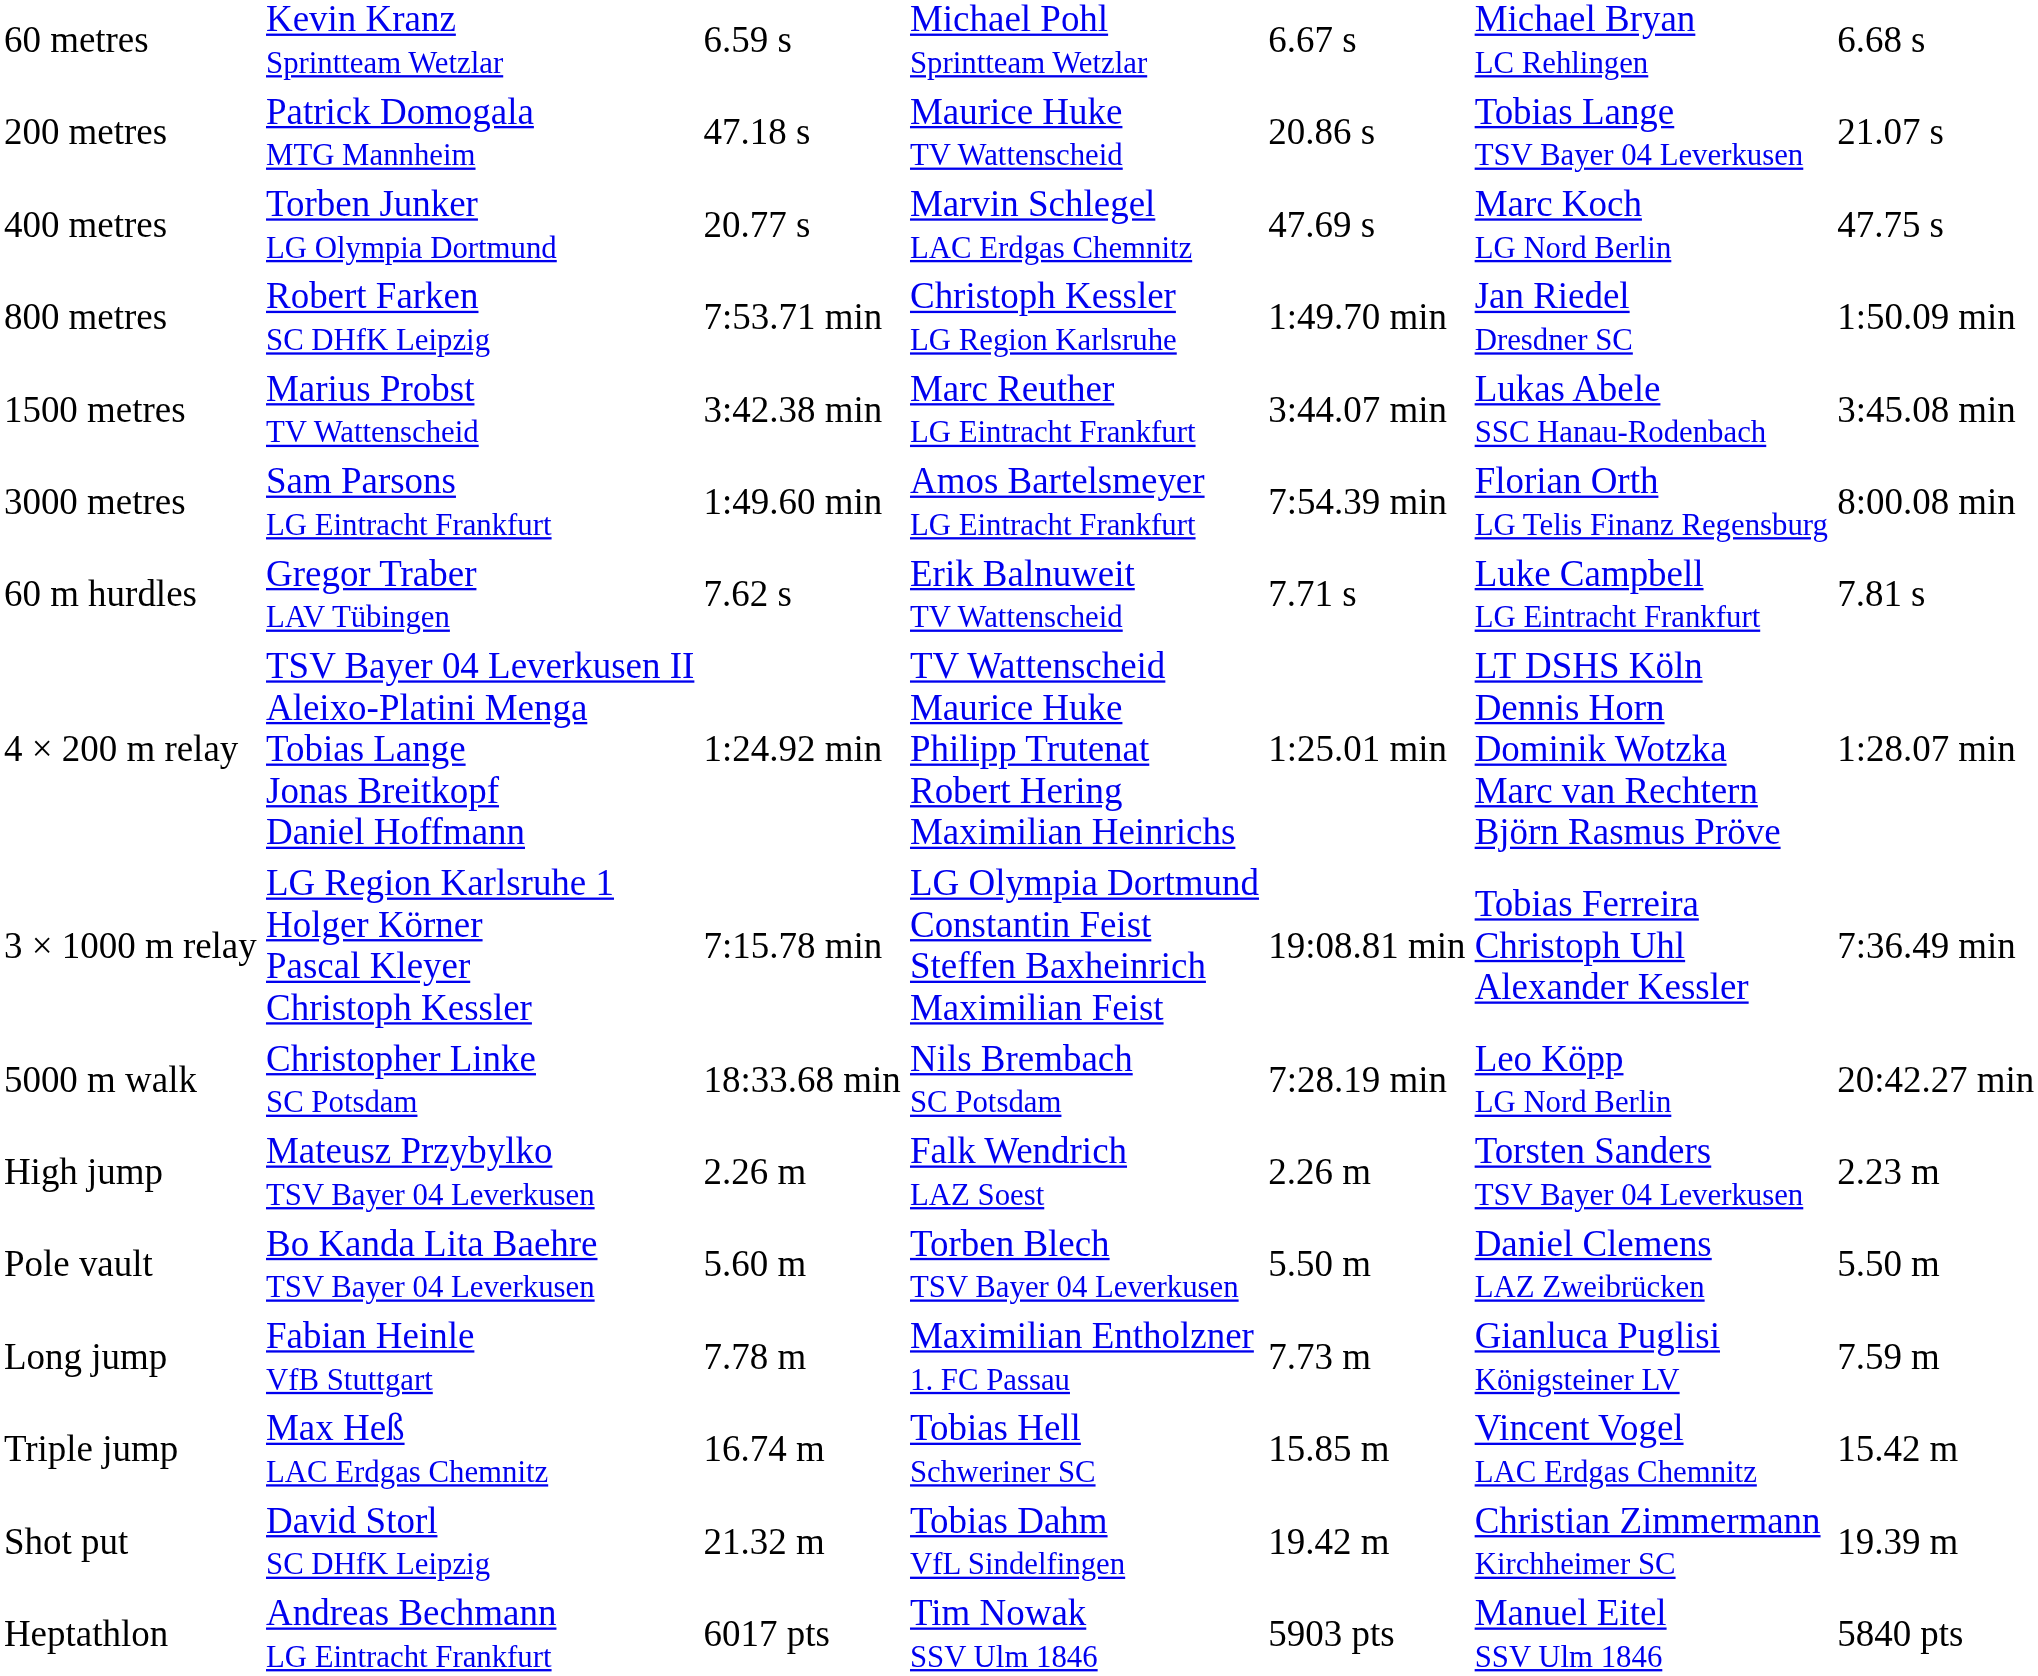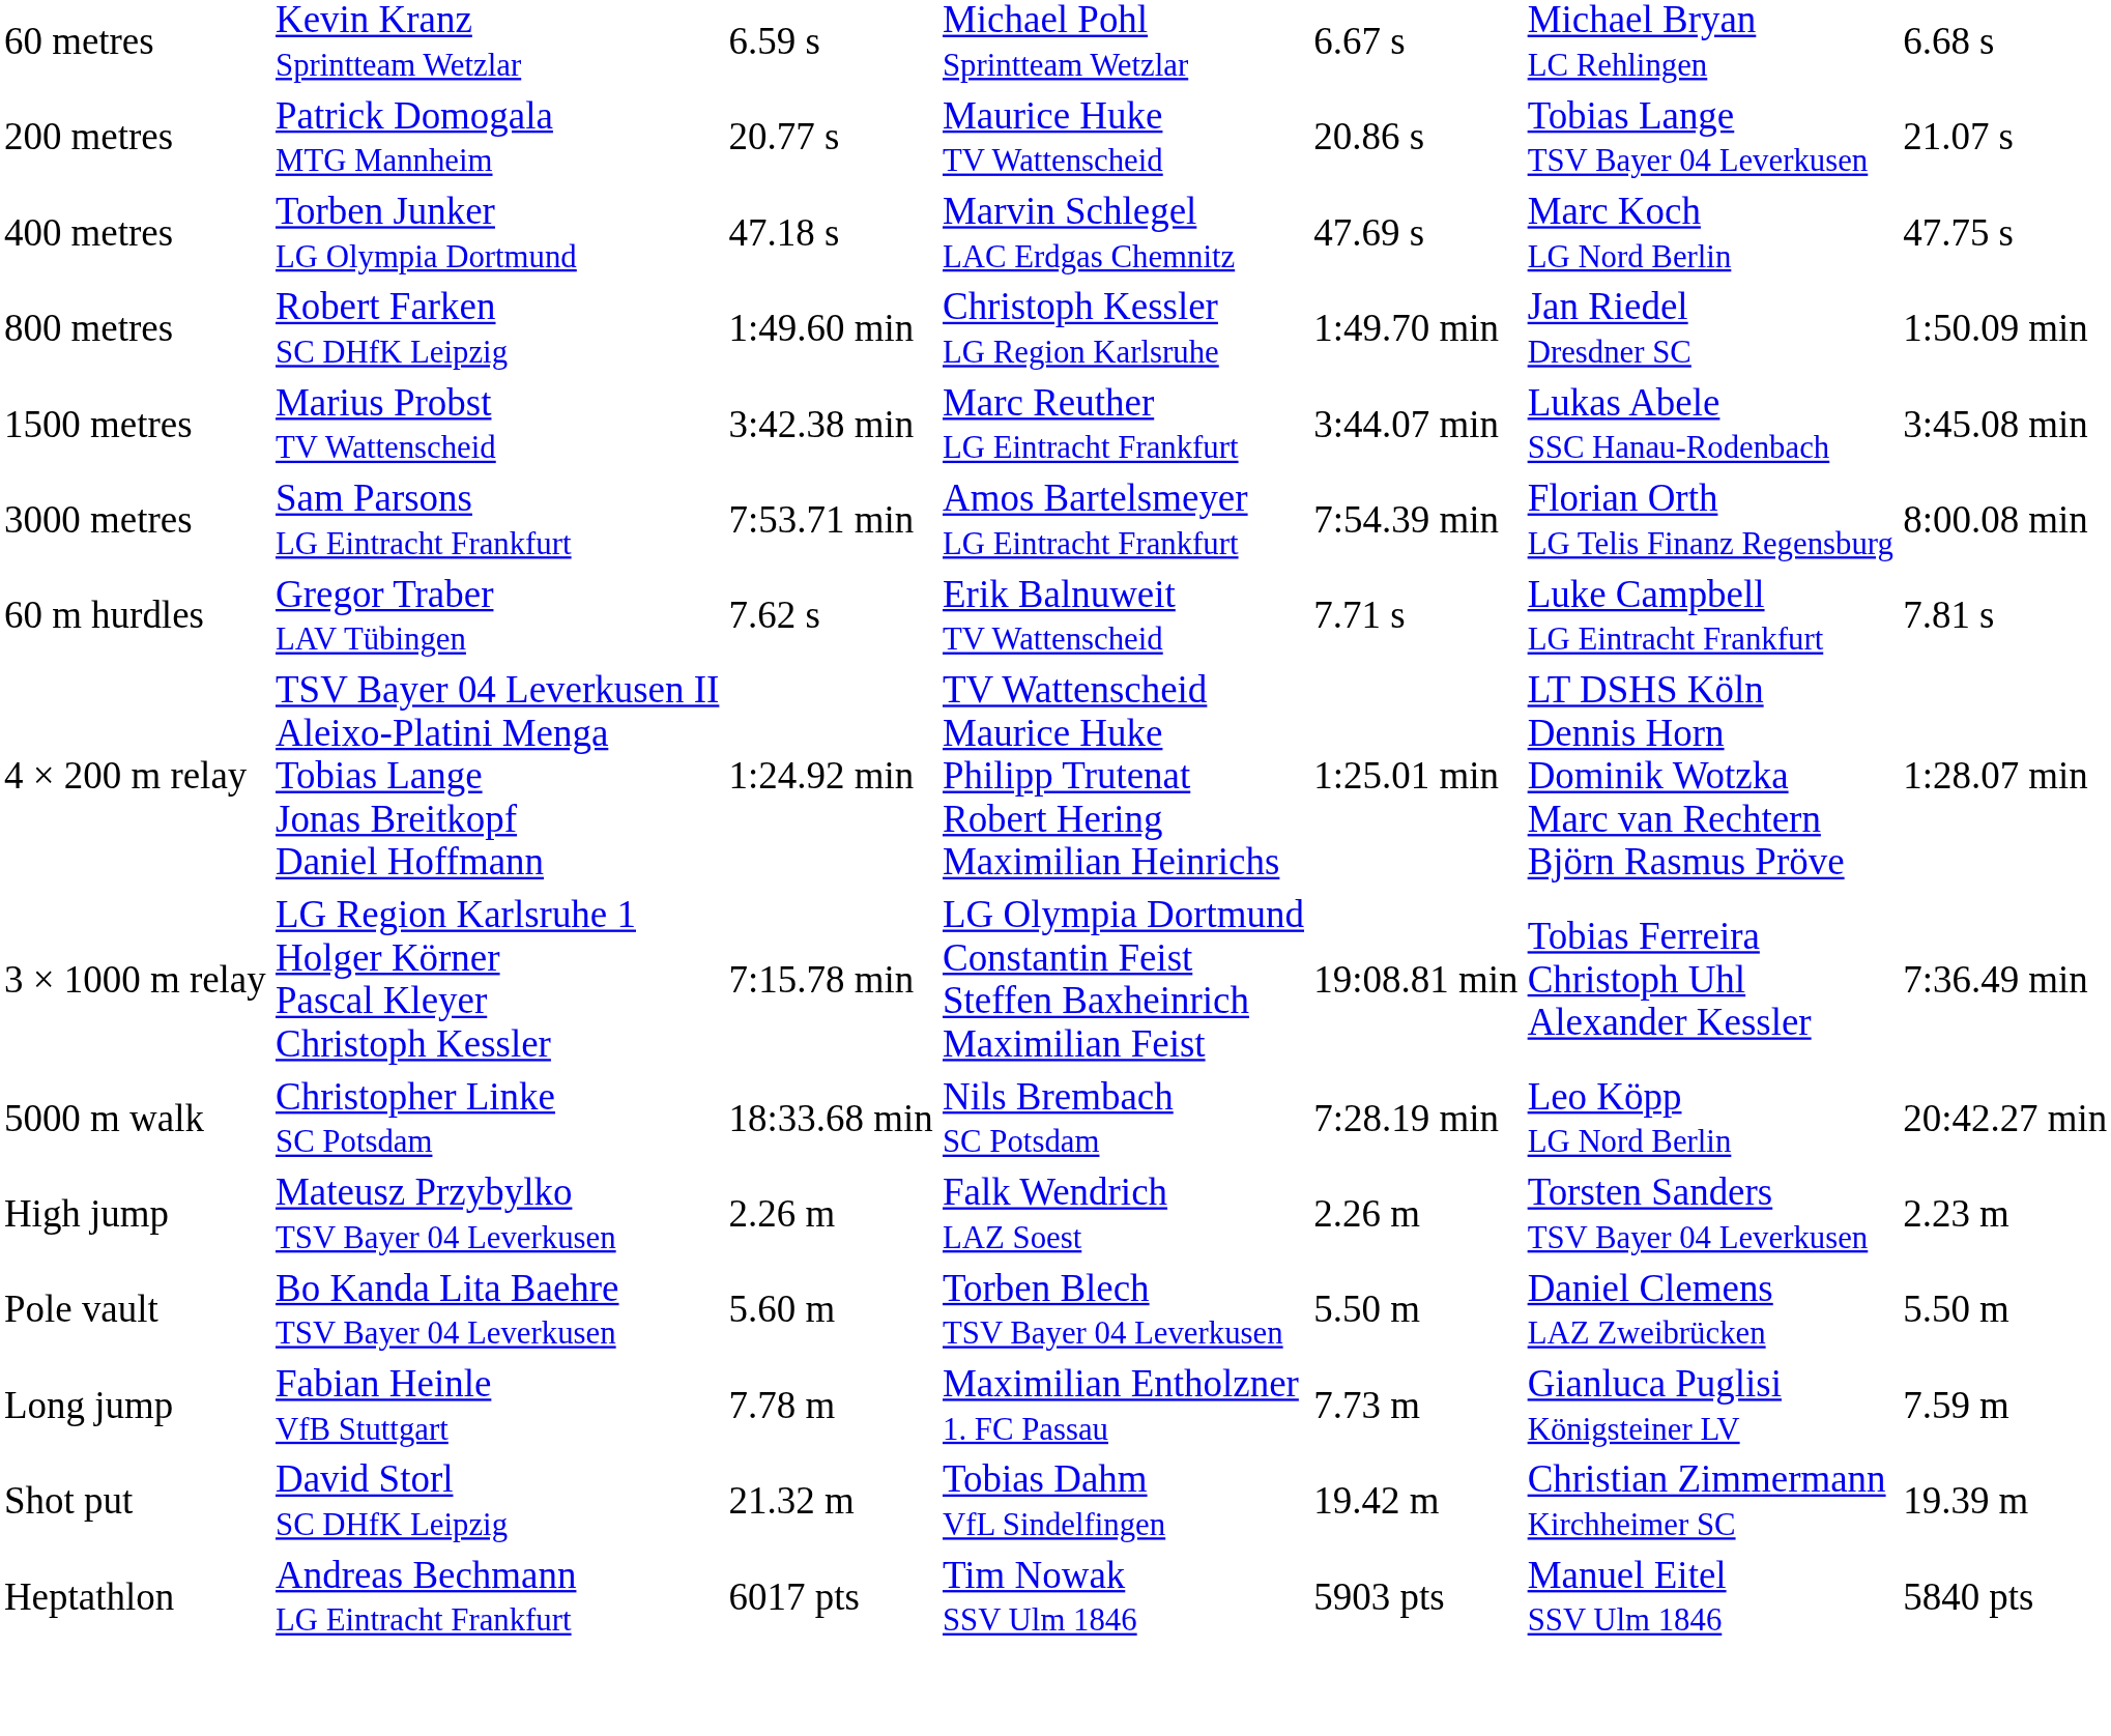 <table>
 <tr>
 <td>60 metres</td>
 <td><a href='#'>Kevin Kranz</a><br><small><a href='#'>Sprintteam Wetzlar</a></small></td>
 <td>6.59 s</td>
 <td><a href='#'>Michael Pohl</a><br><small><a href='#'>Sprintteam Wetzlar</a></small></td>
 <td>6.67 s</td>
 <td><a href='#'>Michael Bryan</a><br><small><a href='#'>LC Rehlingen</a></small></td>
 <td>6.68 s</td>
 </tr>
 <tr>
 <td>200 metres</td>
 <td><a href='#'>Patrick Domogala</a><br><small><a href='#'>MTG Mannheim</a></small></td>
-<td>47.18 s</td>
+<td>20.77 s</td>
 <td><a href='#'>Maurice Huke</a><br><small><a href='#'>TV Wattenscheid</a></small></td>
 <td>20.86 s</td>
 <td><a href='#'>Tobias Lange</a><br><small><a href='#'>TSV Bayer 04 Leverkusen</a></small></td>
 <td>21.07 s</td>
 </tr>
 <tr>
 <td>400 metres</td>
 <td><a href='#'>Torben Junker</a><br><small><a href='#'>LG Olympia Dortmund</a></small></td>
-<td>20.77 s</td>
+<td>47.18 s</td>
 <td><a href='#'>Marvin Schlegel</a><br><small><a href='#'>LAC Erdgas Chemnitz</a></small></td>
 <td>47.69 s</td>
 <td><a href='#'>Marc Koch</a><br><small><a href='#'>LG Nord Berlin</a></small></td>
 <td>47.75 s</td>
 </tr>
 <tr>
 <td>800 metres</td>
 <td><a href='#'>Robert Farken</a><br><small><a href='#'>SC DHfK Leipzig</a></small></td>
-<td>7:53.71 min</td>
+<td>1:49.60 min</td>
 <td><a href='#'>Christoph Kessler</a><br><small><a href='#'>LG Region Karlsruhe</a></small></td>
 <td>1:49.70 min</td>
 <td><a href='#'>Jan Riedel</a><br><small><a href='#'>Dresdner SC</a></small></td>
 <td>1:50.09 min</td>
 </tr>
 <tr>
 <td>1500 metres</td>
 <td><a href='#'>Marius Probst</a><br><small><a href='#'>TV Wattenscheid</a></small></td>
 <td>3:42.38 min</td>
 <td><a href='#'>Marc Reuther</a><br><small><a href='#'>LG Eintracht Frankfurt</a></small></td>
 <td>3:44.07 min</td>
 <td><a href='#'>Lukas Abele</a><br><small><a href='#'>SSC Hanau-Rodenbach</a></small></td>
 <td>3:45.08 min</td>
 </tr>
 <tr>
 <td>3000 metres</td>
 <td><a href='#'>Sam Parsons</a><br><small><a href='#'>LG Eintracht Frankfurt</a></small></td>
-<td>1:49.60 min</td>
+<td>7:53.71 min</td>
 <td><a href='#'>Amos Bartelsmeyer</a><br><small><a href='#'>LG Eintracht Frankfurt</a></small></td>
 <td>7:54.39 min</td>
 <td><a href='#'>Florian Orth</a><br><small><a href='#'>LG Telis Finanz Regensburg</a></small></td>
 <td>8:00.08 min</td>
 </tr>
 <tr>
 <td>60 m hurdles</td>
 <td><a href='#'>Gregor Traber</a><br><small><a href='#'>LAV Tübingen</a></small></td>
 <td>7.62 s</td>
 <td><a href='#'>Erik Balnuweit</a><br><small><a href='#'>TV Wattenscheid</a></small></td>
 <td>7.71 s</td>
 <td><a href='#'>Luke Campbell</a><br><small><a href='#'>LG Eintracht Frankfurt</a></small></td>
 <td>7.81 s</td>
 </tr>
 <tr>
 <td>4 × 200 m relay</td>
 <td><a href='#'>TSV Bayer 04 Leverkusen II</a><br><a href='#'>Aleixo-Platini Menga</a><br><a href='#'>Tobias Lange</a><br><a href='#'>Jonas Breitkopf</a><br><a href='#'>Daniel Hoffmann</a></td>
 <td>1:24.92 min</td>
 <td><a href='#'>TV Wattenscheid</a><br><a href='#'>Maurice Huke</a><br><a href='#'>Philipp Trutenat</a><br><a href='#'>Robert Hering</a><br><a href='#'>Maximilian Heinrichs</a></td>
 <td>1:25.01 min</td>
 <td><a href='#'>LT DSHS Köln</a><br><a href='#'>Dennis Horn</a><br><a href='#'>Dominik Wotzka</a><br><a href='#'>Marc van Rechtern</a><br><a href='#'>Björn Rasmus Pröve</a></td>
 <td>1:28.07 min</td>
 </tr>
 <tr>
 <td>3 × 1000 m relay</td>
 <td><a href='#'>LG Region Karlsruhe 1</a><br><a href='#'>Holger Körner</a><br><a href='#'>Pascal Kleyer</a><br><a href='#'>Christoph Kessler</a></td>
 <td>7:15.78 min</td>
 <td><a href='#'>LG Olympia Dortmund</a><br><a href='#'>Constantin Feist</a><br><a href='#'>Steffen Baxheinrich</a><br><a href='#'>Maximilian Feist</a></td>
 <td>19:08.81 min</td>
 <td LG Region Karlsruhe 2><a href='#'>Tobias Ferreira</a><br><a href='#'>Christoph Uhl</a><br><a href='#'>Alexander Kessler</a></td>
 <td>7:36.49 min</td>
 </tr>
 <tr>
 <td>5000 m walk</td>
 <td><a href='#'>Christopher Linke</a><br><small><a href='#'>SC Potsdam</a></small></td>
 <td>18:33.68 min</td>
 <td><a href='#'>Nils Brembach</a><br><small><a href='#'>SC Potsdam</a></small></td>
 <td>7:28.19 min</td>
 <td><a href='#'>Leo Köpp</a><br><small><a href='#'>LG Nord Berlin</a></small></td>
 <td>20:42.27 min</td>
 </tr>
 <tr>
 <td>High jump</td>
 <td><a href='#'>Mateusz Przybylko</a><br><small><a href='#'>TSV Bayer 04 Leverkusen</a></small></td>
 <td>2.26 m</td>
 <td><a href='#'>Falk Wendrich</a><br><small><a href='#'>LAZ Soest</a></small></td>
 <td>2.26 m</td>
 <td><a href='#'>Torsten Sanders</a><br><small><a href='#'>TSV Bayer 04 Leverkusen</a></small></td>
 <td>2.23 m</td>
 </tr>
 <tr>
 <td>Pole vault</td>
 <td><a href='#'>Bo Kanda Lita Baehre</a><br><small><a href='#'>TSV Bayer 04 Leverkusen</a></small></td>
 <td>5.60 m</td>
 <td><a href='#'>Torben Blech</a><br><small><a href='#'>TSV Bayer 04 Leverkusen</a></small></td>
 <td>5.50 m</td>
 <td><a href='#'>Daniel Clemens</a><br><small><a href='#'>LAZ Zweibrücken</a></small></td>
 <td>5.50 m</td>
 </tr>
 <tr>
 <td>Long jump</td>
 <td><a href='#'>Fabian Heinle</a><br><small><a href='#'>VfB Stuttgart</a></small></td>
 <td>7.78 m</td>
 <td><a href='#'>Maximilian Entholzner</a><br><small><a href='#'>1. FC Passau</a></small></td>
 <td>7.73 m</td>
 <td><a href='#'>Gianluca Puglisi</a><br><small><a href='#'>Königsteiner LV</a></small></td>
 <td>7.59 m</td>
 </tr>
 <tr>
-<td>Triple jump</td>
-<td><a href='#'>Max Heß</a><br><small><a href='#'>LAC Erdgas Chemnitz</a></small></td>
-<td>16.74 m</td>
-<td><a href='#'>Tobias Hell</a><br><small><a href='#'>Schweriner SC</a></small></td>
-<td>15.85 m</td>
-<td><a href='#'>Vincent Vogel</a><br><small><a href='#'>LAC Erdgas Chemnitz</a></small></td>
-<td>15.42 m</td>
-</tr>
-<tr>
 <td>Shot put</td>
 <td><a href='#'>David Storl</a><br><small><a href='#'>SC DHfK Leipzig</a></small></td>
 <td>21.32 m</td>
 <td><a href='#'>Tobias Dahm</a><br><small><a href='#'>VfL Sindelfingen</a></small></td>
 <td>19.42 m</td>
 <td><a href='#'>Christian Zimmermann</a><br><small><a href='#'>Kirchheimer SC</a></small></td>
 <td>19.39 m</td>
 </tr>
 <tr>
 <td>Heptathlon</td>
 <td><a href='#'>Andreas Bechmann</a><br><small><a href='#'>LG Eintracht Frankfurt</a></small></td>
 <td>6017 pts</td>
 <td><a href='#'>Tim Nowak</a><br><small><a href='#'>SSV Ulm 1846</a></small></td>
 <td>5903 pts</td>
 <td><a href='#'>Manuel Eitel</a><br><small><a href='#'>SSV Ulm 1846</a></small></td>
 <td>5840 pts</td>
 </tr>
 </table>
